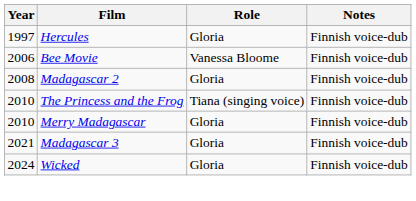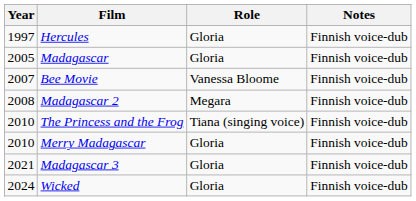 <table class="wikitable">
 <tr>
 <th>Year</th>
 <th>Film</th>
 <th>Role</th>
 <th>Notes</th>
 </tr>
 <tr>
 <td>1997</td>
 <td><em><a href='#'>Hercules</a></em></td>
 <td>Gloria</td>
 <td>Finnish voice-dub</td>
 </tr>
 <tr>
-<td>2006</td>
+<td>2005</td>
+<td><em><a href='#'>Madagascar</a></em></td>
+<td>Gloria</td>
+<td>Finnish voice-dub</td>
+</tr>
+<tr>
+<td>2007</td>
 <td><em><a href='#'>Bee Movie</a></em></td>
 <td>Vanessa Bloome</td>
 <td>Finnish voice-dub</td>
 </tr>
 <tr>
 <td>2008</td>
 <td><em><a href='#'>Madagascar 2</a></em></td>
-<td>Gloria</td>
+<td>Megara</td>
 <td>Finnish voice-dub</td>
 </tr>
 <tr>
 <td>2010</td>
 <td><em><a href='#'>The Princess and the Frog</a></em></td>
 <td>Tiana (singing voice)</td>
 <td>Finnish voice-dub</td>
 </tr>
 <tr>
 <td>2010</td>
 <td><em><a href='#'>Merry Madagascar</a></em></td>
 <td>Gloria</td>
 <td>Finnish voice-dub</td>
 </tr>
 <tr>
 <td>2021</td>
 <td><em><a href='#'>Madagascar 3</a></em></td>
 <td>Gloria</td>
 <td>Finnish voice-dub</td>
 </tr>
 <tr>
 <td>2024</td>
 <td><em><a href='#'>Wicked</a></em></td>
 <td>Gloria</td>
 <td>Finnish voice-dub</td>
 </tr>
 </table>
